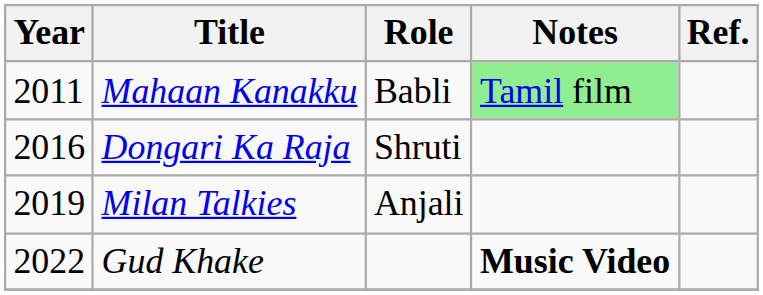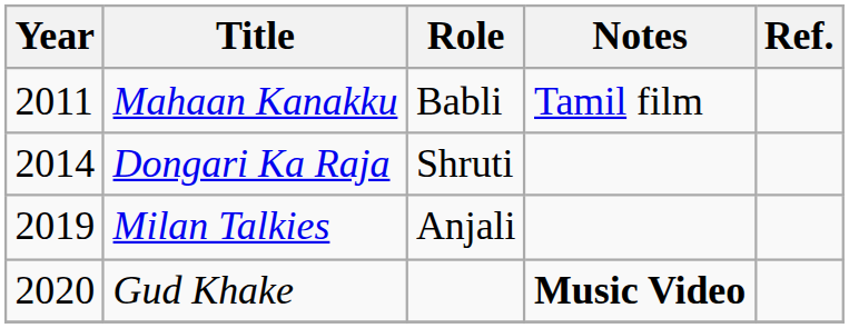 <table class="wikitable sortable">
 <tr>
 <th>Year</th>
 <th>Title</th>
 <th>Role</th>
 <th>Notes</th>
 <th>Ref.</th>
 </tr>
 <tr>
 <td>2011</td>
 <td><em><a href='#'>Mahaan Kanakku</a></em></td>
 <td>Babli</td>
-<td style="background: lightgreen;"><a href='#'>Tamil</a> film</td>
+<td><a href='#'>Tamil</a> film</td>
 <td></td>
 </tr>
 <tr>
-<td>2016</td>
+<td>2014</td>
 <td><em><a href='#'>Dongari Ka Raja</a></em></td>
 <td>Shruti</td>
 <td></td>
 <td></td>
 </tr>
 <tr>
 <td>2019</td>
 <td><em><a href='#'>Milan Talkies</a></em></td>
 <td>Anjali</td>
 <td></td>
 <td></td>
 </tr>
 <tr>
-<td>2022</td>
+<td>2020</td>
 <td><em>Gud Khake</em></td>
 <td></td>
 <td><strong>Music Video</strong></td>
 <td></td>
 </tr>
 <tr>
 </tr>
 </table>
